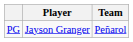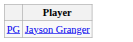 <table class="wikitable">
 <tr>
 <th style="text-align:center;"></th>
 <th style="text-align:center;">Player</th>
-<th style="text-align:center;">Team</th>
 </tr>
 <tr>
 <td style="text-align:center;"><a href='#'>PG</a></td>
 <td> <a href='#'>Jayson Granger</a></td>
-<td><a href='#'>Peñarol</a></td>
 </tr>
 </table>
